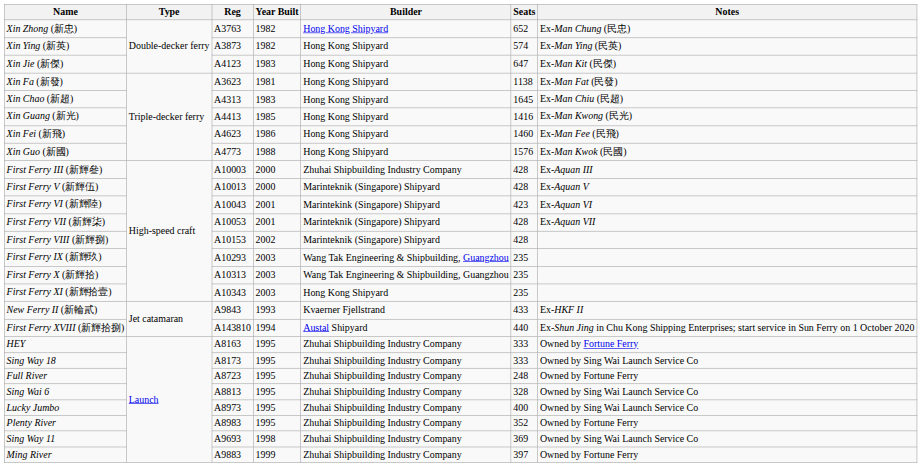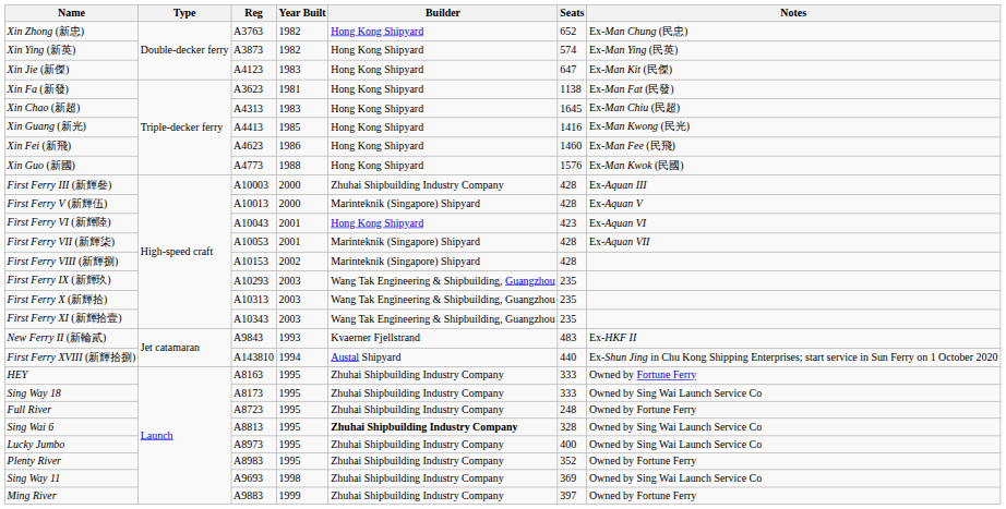 <table class="wikitable">
 <tr>
 <th>Name</th>
 <th>Type</th>
 <th>Reg</th>
 <th>Year Built</th>
 <th>Builder</th>
 <th>Seats</th>
 <th>Notes</th>
 </tr>
 <tr>
 <td><em>Xin Zhong</em> (新忠)</td>
 <td rowspan=3>Double-decker ferry</td>
 <td>A3763</td>
 <td>1982</td>
 <td><a href='#'>Hong Kong Shipyard</a></td>
 <td>652</td>
 <td>Ex-<em>Man Chung</em> (民忠)</td>
 </tr>
 <tr>
 <td><em>Xin Ying</em> (新英)</td>
 <td>A3873</td>
 <td>1982</td>
 <td>Hong Kong Shipyard</td>
 <td>574</td>
 <td>Ex-<em>Man Ying</em> (民英)</td>
 </tr>
 <tr>
 <td><em>Xin Jie</em> (新傑)</td>
 <td>A4123</td>
 <td>1983</td>
 <td>Hong Kong Shipyard</td>
 <td>647</td>
 <td>Ex-<em>Man Kit</em> (民傑)</td>
 </tr>
 <tr>
 <td><em>Xin Fa</em> (新發)</td>
 <td rowspan=5>Triple-decker ferry</td>
 <td>A3623</td>
 <td>1981</td>
 <td>Hong Kong Shipyard</td>
 <td>1138</td>
 <td>Ex-<em>Man Fat</em> (民發)</td>
 </tr>
 <tr>
 <td><em>Xin Chao</em> (新超)</td>
 <td>A4313</td>
 <td>1983</td>
 <td>Hong Kong Shipyard</td>
 <td>1645</td>
 <td>Ex-<em>Man Chiu</em> (民超)</td>
 </tr>
 <tr>
 <td><em>Xin Guang</em> (新光)</td>
 <td>A4413</td>
 <td>1985</td>
 <td>Hong Kong Shipyard</td>
 <td>1416</td>
 <td>Ex-<em>Man Kwong</em> (民光)</td>
 </tr>
 <tr>
 <td><em>Xin Fei</em> (新飛)</td>
 <td>A4623</td>
 <td>1986</td>
 <td>Hong Kong Shipyard</td>
 <td>1460</td>
 <td>Ex-<em>Man Fee</em> (民飛)</td>
 </tr>
 <tr>
 <td><em>Xin Guo</em> (新國)</td>
 <td>A4773</td>
 <td>1988</td>
 <td>Hong Kong Shipyard</td>
 <td>1576</td>
 <td>Ex-<em>Man Kwok</em> (民國)</td>
 </tr>
 <tr>
 <td><em>First Ferry III</em> (新輝叄)</td>
 <td rowspan=8>High-speed craft</td>
 <td>A10003</td>
 <td>2000</td>
 <td>Zhuhai Shipbuilding Industry Company</td>
 <td>428</td>
 <td>Ex-<em>Aquan III</em></td>
 </tr>
 <tr>
 <td><em>First Ferry V</em> (新輝伍)</td>
 <td>A10013</td>
 <td>2000</td>
 <td>Marinteknik (Singapore) Shipyard</td>
 <td>428</td>
 <td>Ex-<em>Aquan V</em></td>
 </tr>
 <tr>
 <td><em>First Ferry VI</em> (新輝陸)</td>
 <td>A10043</td>
 <td>2001</td>
-<td>Marintekink (Singapore) Shipyard</td>
+<td><a href='#'>Hong Kong Shipyard</a></td>
 <td>423</td>
 <td>Ex-<em>Aquan VI</em></td>
 </tr>
 <tr>
 <td><em>First Ferry VII</em> (新輝柒)</td>
 <td>A10053</td>
 <td>2001</td>
 <td>Marinteknik (Singapore) Shipyard</td>
 <td>428</td>
 <td>Ex-<em>Aquan VII</em></td>
 </tr>
 <tr>
 <td><em>First Ferry VIII</em> (新輝捌)</td>
 <td>A10153</td>
 <td>2002</td>
 <td>Marinteknik (Singapore) Shipyard</td>
 <td>428</td>
 <td></td>
 </tr>
 <tr>
 <td><em>First Ferry IX</em> (新輝玖)</td>
 <td>A10293</td>
 <td>2003</td>
 <td>Wang Tak Engineering & Shipbuilding, <a href='#'>Guangzhou</a></td>
 <td>235</td>
 <td></td>
 </tr>
 <tr>
 <td><em>First Ferry X</em> (新輝拾)</td>
 <td>A10313</td>
 <td>2003</td>
 <td>Wang Tak Engineering & Shipbuilding, Guangzhou</td>
 <td>235</td>
 <td></td>
 </tr>
 <tr>
 <td><em>First Ferry XI</em> (新輝拾壹)</td>
 <td>A10343</td>
 <td>2003</td>
-<td>Hong Kong Shipyard</td>
+<td>Wang Tak Engineering & Shipbuilding, Guangzhou</td>
 <td>235</td>
 <td></td>
 </tr>
 <tr>
 <td><em>New Ferry II</em> (新輪貳)</td>
 <td rowspan=2>Jet catamaran</td>
 <td>A9843</td>
 <td>1993</td>
 <td>Kvaerner Fjellstrand</td>
-<td>433</td>
+<td>483</td>
 <td>Ex-<em>HKF II</em></td>
 </tr>
 <tr>
 <td><em>First Ferry XVIII</em> (新輝拾捌)</td>
 <td>A143810</td>
 <td>1994</td>
 <td><a href='#'>Austal</a> Shipyard</td>
 <td>440</td>
 <td>Ex-<em>Shun Jing</em> in Chu Kong Shipping Enterprises; start service in Sun Ferry on 1 October 2020</td>
 </tr>
 <tr>
 <td><em>HEY</em></td>
 <td rowspan=8><a href='#'>Launch</a></td>
 <td>A8163</td>
 <td>1995</td>
 <td>Zhuhai Shipbuilding Industry Company</td>
 <td>333</td>
 <td>Owned by <a href='#'>Fortune Ferry</a></td>
 </tr>
 <tr>
 <td><em>Sing Way 18</em></td>
 <td>A8173</td>
 <td>1995</td>
 <td>Zhuhai Shipbuilding Industry Company</td>
 <td>333</td>
 <td>Owned by Sing Wai Launch Service Co</td>
 </tr>
 <tr>
 <td><em>Full River</em></td>
 <td>A8723</td>
 <td>1995</td>
 <td>Zhuhai Shipbuilding Industry Company</td>
 <td>248</td>
 <td>Owned by Fortune Ferry</td>
 </tr>
 <tr>
 <td><em>Sing Wai 6</em></td>
 <td>A8813</td>
 <td>1995</td>
-<td>Zhuhai Shipbuilding Industry Company</td>
+<td><strong>Zhuhai Shipbuilding Industry Company</strong></td>
 <td>328</td>
 <td>Owned by Sing Wai Launch Service Co</td>
 </tr>
 <tr>
 <td><em>Lucky Jumbo</em></td>
 <td>A8973</td>
 <td>1995</td>
 <td>Zhuhai Shipbuilding Industry Company</td>
 <td>400</td>
 <td>Owned by Sing Wai Launch Service Co</td>
 </tr>
 <tr>
 <td><em>Plenty River</em></td>
 <td>A8983</td>
 <td>1995</td>
 <td>Zhuhai Shipbuilding Industry Company</td>
 <td>352</td>
 <td>Owned by Fortune Ferry</td>
 </tr>
 <tr>
 <td><em>Sing Way 11</em></td>
 <td>A9693</td>
 <td>1998</td>
 <td>Zhuhai Shipbuilding Industry Company</td>
 <td>369</td>
 <td>Owned by Sing Wai Launch Service Co</td>
 </tr>
 <tr>
 <td><em>Ming River</em></td>
 <td>A9883</td>
 <td>1999</td>
 <td>Zhuhai Shipbuilding Industry Company</td>
 <td>397</td>
 <td>Owned by Fortune Ferry</td>
 </tr>
 </table>
